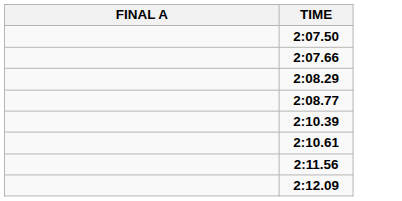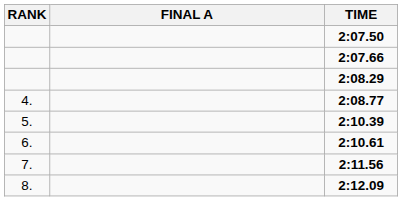 <table class="wikitable">
 <tr>
+<th>RANK</th>
 <th style="width: 20em">FINAL A</th>
 <th style="width: 5em">TIME</th>
 </tr>
 <tr>
+<td align="center"></td>
 <td></td>
 <td align="center"><strong>2:07.50</strong></td>
 </tr>
 <tr>
+<td align="center"></td>
 <td></td>
 <td align="center"><strong>2:07.66</strong></td>
 </tr>
 <tr>
+<td align="center"></td>
 <td></td>
 <td align="center"><strong>2:08.29</strong></td>
 </tr>
 <tr>
+<td align="center">4.</td>
 <td></td>
 <td align="center"><strong>2:08.77</strong></td>
 </tr>
 <tr>
+<td align="center">5.</td>
 <td></td>
 <td align="center"><strong>2:10.39</strong></td>
 </tr>
 <tr>
+<td align="center">6.</td>
 <td></td>
 <td align="center"><strong>2:10.61</strong></td>
 </tr>
 <tr>
+<td align="center">7.</td>
 <td></td>
 <td align="center"><strong>2:11.56</strong></td>
 </tr>
 <tr>
+<td align="center">8.</td>
 <td></td>
 <td align="center"><strong>2:12.09</strong></td>
 </tr>
 </table>
